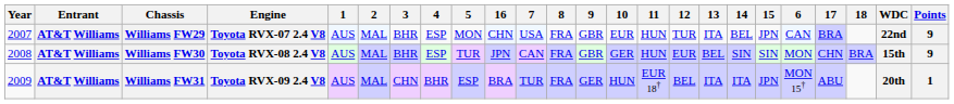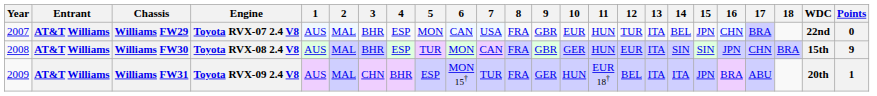 <table class="wikitable" style="text-align:center; font-size:85%">
 <tr>
 <th>Year</th>
 <th>Entrant</th>
 <th>Chassis</th>
 <th>Engine</th>
 <th>1</th>
 <th>2</th>
 <th>3</th>
 <th>4</th>
 <th>5</th>
-<th>16</th>
+<th>6</th>
 <th>7</th>
 <th>8</th>
 <th>9</th>
 <th>10</th>
 <th>11</th>
 <th>12</th>
 <th>13</th>
 <th>14</th>
 <th>15</th>
-<th>6</th>
+<th>16</th>
 <th>17</th>
 <th>18</th>
 <th>WDC</th>
 <th><a href='#'>Points</a></th>
 </tr>
 <tr>
 <td><a href='#'>2007</a></td>
 <th nowrap><a href='#'>AT&T</a> <a href='#'>Williams</a></th>
 <th nowrap><a href='#'>Williams</a> <a href='#'>FW29</a></th>
 <th nowrap><a href='#'>Toyota</a> RVX-07 2.4 <a href='#'>V8</a></th>
 <td style="background:#F0F8FF;"><a href='#'>AUS</a><br></td>
 <td style="background:#F0F8FF;"><a href='#'>MAL</a><br></td>
 <td><a href='#'>BHR</a></td>
 <td><a href='#'>ESP</a></td>
 <td><a href='#'>MON</a></td>
-<td style="background:#F0F8FF;"><a href='#'>CHN</a><br></td>
+<td style="background:#F0F8FF;"><a href='#'>CAN</a><br></td>
 <td style="background:#F0F8FF;"><a href='#'>USA</a><br></td>
 <td><a href='#'>FRA</a></td>
 <td><a href='#'>GBR</a></td>
 <td><a href='#'>EUR</a></td>
 <td><a href='#'>HUN</a></td>
 <td><a href='#'>TUR</a></td>
 <td><a href='#'>ITA</a></td>
 <td><a href='#'>BEL</a></td>
 <td><a href='#'>JPN</a></td>
-<td style="background:#F0F8FF;"><a href='#'>CAN</a><br></td>
+<td style="background:#F0F8FF;"><a href='#'>CHN</a><br></td>
 <td style="background:#CFCFFF;"><a href='#'>BRA</a><br></td>
 <td></td>
 <th>22nd</th>
-<th>9</th>
+<th>0</th>
 </tr>
 <tr>
 <td><a href='#'>2008</a></td>
 <th nowrap><a href='#'>AT&T</a> <a href='#'>Williams</a></th>
 <th nowrap><a href='#'>Williams</a> <a href='#'>FW30</a></th>
 <th nowrap><a href='#'>Toyota</a> RVX-08 2.4 <a href='#'>V8</a></th>
 <td style="background:#DFFFDF;"><a href='#'>AUS</a><br></td>
 <td style="background:#CFCFFF;"><a href='#'>MAL</a><br></td>
 <td style="background:#CFCFFF;"><a href='#'>BHR</a><br></td>
 <td style="background:#DFFFDF;"><a href='#'>ESP</a><br></td>
 <td style="background:#EFCFFF;"><a href='#'>TUR</a><br></td>
-<td style="background:#CFCFFF;"><a href='#'>JPN</a><br></td>
+<td style="background:#DFFFDF;"><a href='#'>MON</a><br></td>
 <td style="background:#EFCFFF;"><a href='#'>CAN</a><br></td>
 <td style="background:#CFCFFF;"><a href='#'>FRA</a><br></td>
 <td style="background:#DFFFDF;"><a href='#'>GBR</a><br></td>
 <td style="background:#CFCFFF;"><a href='#'>GER</a><br></td>
 <td style="background:#CFCFFF;"><a href='#'>HUN</a><br></td>
 <td style="background:#CFCFFF;"><a href='#'>EUR</a><br></td>
-<td style="background:#CFCFFF;"><a href='#'>BEL</a><br></td>
+<td style="background:#CFCFFF;"><a href='#'>ITA</a><br></td>
 <td style="background:#CFCFFF;"><a href='#'>SIN</a><br></td>
 <td style="background:#DFFFDF;"><a href='#'>SIN</a><br></td>
-<td style="background:#DFFFDF;"><a href='#'>MON</a><br></td>
+<td style="background:#CFCFFF;"><a href='#'>JPN</a><br></td>
 <td style="background:#CFCFFF;"><a href='#'>CHN</a><br></td>
 <td style="background:#CFCFFF;"><a href='#'>BRA</a><br></td>
 <th>15th</th>
 <th>9</th>
 </tr>
 <tr>
 <td><a href='#'>2009</a></td>
 <th nowrap><a href='#'>AT&T</a> <a href='#'>Williams</a></th>
 <th nowrap><a href='#'>Williams</a> <a href='#'>FW31</a></th>
 <th nowrap><a href='#'>Toyota</a> RVX-09 2.4 <a href='#'>V8</a></th>
 <td style="background:#EFCFFF;"><a href='#'>AUS</a><br></td>
 <td style="background:#CFCFFF;"><a href='#'>MAL</a><br></td>
 <td style="background:#EFCFFF;"><a href='#'>CHN</a><br></td>
 <td style="background:#EFCFFF;"><a href='#'>BHR</a><br></td>
 <td style="background:#CFCFFF;"><a href='#'>ESP</a><br></td>
-<td style="background:#EFCFFF;"><a href='#'>BRA</a><br></td>
+<td style="background:#CFCFFF;"><a href='#'>MON</a><br><small>15<sup>†</sup></small></td>
 <td style="background:#CFCFFF;"><a href='#'>TUR</a><br></td>
 <td style="background:#CFCFFF;"><a href='#'>FRA</a><br></td>
 <td style="background:#CFCFFF;"><a href='#'>GER</a><br></td>
 <td style="background:#CFCFFF;"><a href='#'>HUN</a><br></td>
 <td style="background:#CFCFFF;"><a href='#'>EUR</a><br><small>18<sup>†</sup></small></td>
 <td style="background:#CFCFFF;"><a href='#'>BEL</a><br></td>
 <td style="background:#CFCFFF;"><a href='#'>ITA</a><br></td>
 <td style="background:#CFCFFF;"><a href='#'>ITA</a><br></td>
 <td style="background:#CFCFFF;"><a href='#'>JPN</a><br></td>
-<td style="background:#CFCFFF;"><a href='#'>MON</a><br><small>15<sup>†</sup></small></td>
+<td style="background:#EFCFFF;"><a href='#'>BRA</a><br></td>
 <td style="background:#CFCFFF;"><a href='#'>ABU</a><br></td>
 <td></td>
 <th>20th</th>
 <th>1</th>
 </tr>
 </table>
